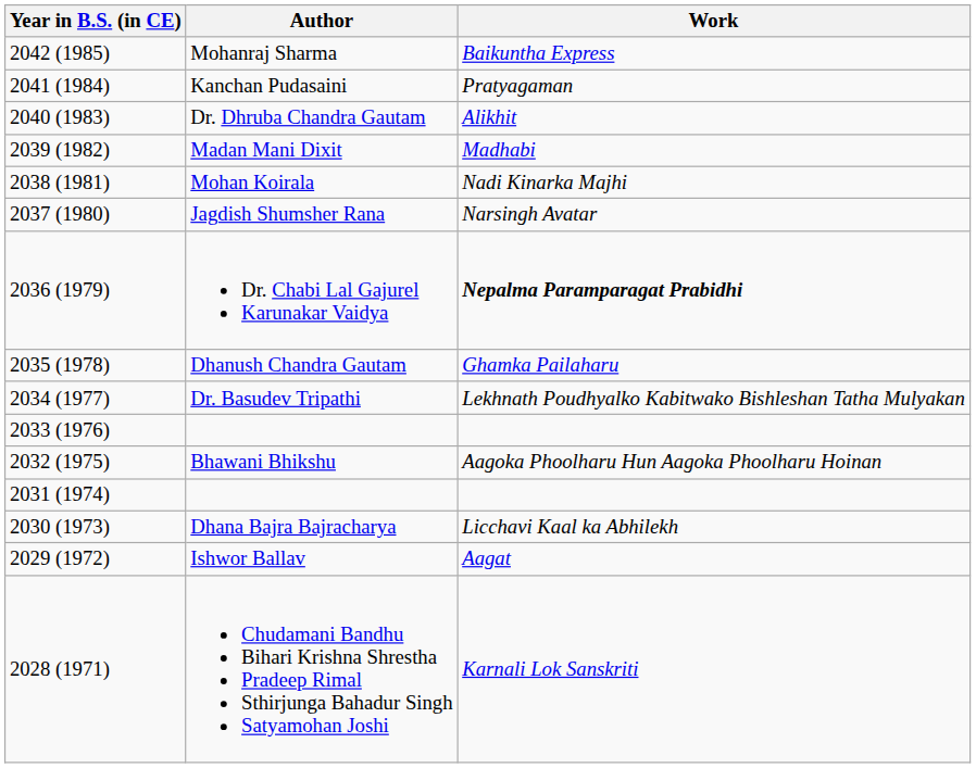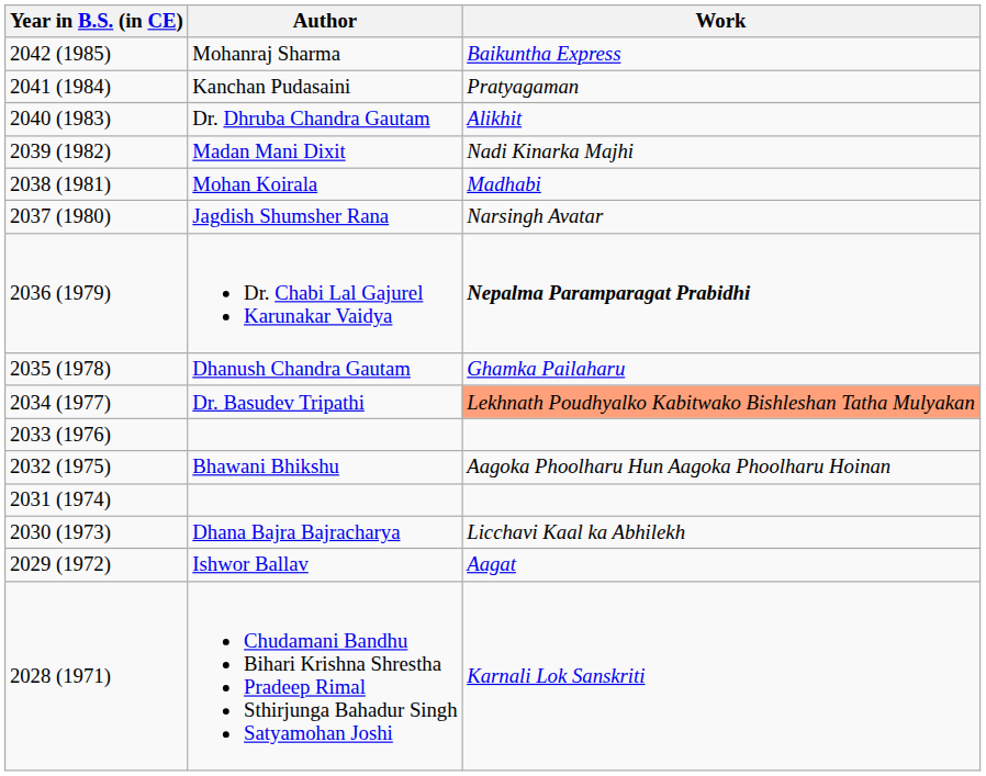 <table class="wikitable sortable mw-collapsible">
 <tr>
 <th style="font-weight:bold;">Year in <a href='#'>B.S.</a> (in <a href='#'>CE</a>)</th>
 <th style="font-weight:bold;">Author</th>
 <th style="font-weight:bold;">Work</th>
 </tr>
 <tr>
 <td>2042 (1985)</td>
 <td>Mohanraj Sharma</td>
 <td><em><a href='#'>Baikuntha Express</a></em></td>
 </tr>
 <tr>
 <td>2041 (1984)</td>
 <td>Kanchan Pudasaini</td>
 <td><em>Pratyagaman</em></td>
 </tr>
 <tr>
 <td>2040 (1983)</td>
 <td>Dr. <a href='#'>Dhruba Chandra Gautam</a></td>
 <td><em><a href='#'>Alikhit</a></em></td>
 </tr>
 <tr>
 <td>2039 (1982)</td>
 <td><a href='#'>Madan Mani Dixit</a></td>
-<td><em><a href='#'>Madhabi</a></em></td>
+<td><em>Nadi Kinarka Majhi</em></td>
 </tr>
 <tr>
 <td>2038 (1981)</td>
 <td><a href='#'>Mohan Koirala</a></td>
-<td><em>Nadi Kinarka Majhi</em></td>
+<td><em><a href='#'>Madhabi</a></em></td>
 </tr>
 <tr>
 <td>2037 (1980)</td>
 <td><a href='#'>Jagdish Shumsher Rana</a></td>
 <td><em>Narsingh Avatar</em></td>
 </tr>
 <tr>
 <td>2036 (1979)</td>
 <td><br><ul><li>Dr. <a href='#'>Chabi Lal Gajurel</a></li><li><a href='#'>Karunakar Vaidya</a></li></ul></td>
 <td><strong><em>Nepalma Paramparagat Prabidhi</em></strong></td>
 </tr>
 <tr>
 <td>2035 (1978)</td>
 <td><a href='#'>Dhanush Chandra Gautam</a></td>
 <td><em><a href='#'>Ghamka Pailaharu</a></em></td>
 </tr>
 <tr>
 <td>2034 (1977)</td>
 <td><a href='#'>Dr. Basudev Tripathi</a></td>
-<td><em>Lekhnath Poudhyalko Kabitwako Bishleshan Tatha Mulyakan</em></td>
+<td style="background: lightsalmon;"><em>Lekhnath Poudhyalko Kabitwako Bishleshan Tatha Mulyakan</em></td>
 </tr>
 <tr>
 <td>2033 (1976)</td>
 <td></td>
 <td></td>
 </tr>
 <tr>
 <td>2032 (1975)</td>
 <td><a href='#'>Bhawani Bhikshu</a></td>
 <td><em>Aagoka Phoolharu Hun Aagoka Phoolharu Hoinan</em></td>
 </tr>
 <tr>
 <td>2031 (1974)</td>
 <td></td>
 <td></td>
 </tr>
 <tr>
 <td>2030 (1973)</td>
 <td><a href='#'>Dhana Bajra Bajracharya</a></td>
 <td><em>Licchavi Kaal ka Abhilekh</em></td>
 </tr>
 <tr>
 <td>2029 (1972)</td>
 <td><a href='#'>Ishwor Ballav</a></td>
 <td><em><a href='#'>Aagat</a></em></td>
 </tr>
 <tr>
 <td>2028 (1971)</td>
 <td><br><ul><li><a href='#'>Chudamani Bandhu</a></li><li>Bihari Krishna Shrestha</li><li><a href='#'>Pradeep Rimal</a></li><li>Sthirjunga Bahadur Singh</li><li><a href='#'>Satyamohan Joshi</a></li></ul></td>
 <td><em><a href='#'>Karnali Lok Sanskriti</a></em></td>
 </tr>
 </table>
